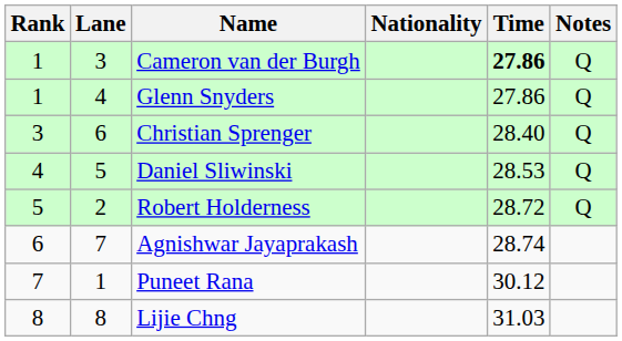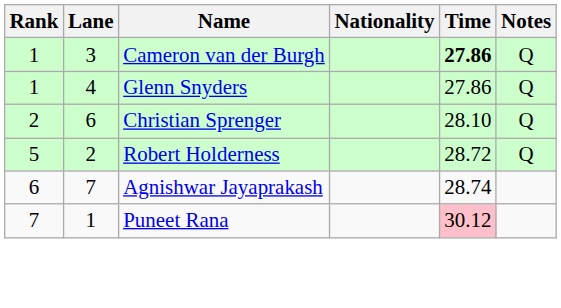 <table class="wikitable sortable" style="text-align:center">
 <tr>
 <th>Rank</th>
 <th>Lane</th>
 <th>Name</th>
 <th>Nationality</th>
 <th>Time</th>
 <th>Notes</th>
 </tr>
 <tr bgcolor=ccffcc>
 <td>1</td>
 <td>3</td>
 <td align=left><a href='#'>Cameron van der Burgh</a></td>
 <td align=left></td>
 <td><strong>27.86</strong></td>
 <td>Q</td>
 </tr>
 <tr bgcolor=ccffcc>
 <td>1</td>
 <td>4</td>
 <td align=left><a href='#'>Glenn Snyders</a></td>
 <td align=left></td>
 <td>27.86</td>
 <td>Q</td>
 </tr>
 <tr bgcolor=ccffcc>
-<td>3</td>
+<td>2</td>
 <td>6</td>
 <td align=left><a href='#'>Christian Sprenger</a></td>
 <td align=left></td>
-<td>28.40</td>
-<td>Q</td>
-</tr>
-<tr bgcolor=ccffcc>
-<td>4</td>
-<td>5</td>
-<td align=left><a href='#'>Daniel Sliwinski</a></td>
-<td align=left></td>
-<td>28.53</td>
+<td>28.10</td>
 <td>Q</td>
 </tr>
 <tr bgcolor=ccffcc>
 <td>5</td>
 <td>2</td>
 <td align=left><a href='#'>Robert Holderness</a></td>
 <td align=left></td>
 <td>28.72</td>
 <td>Q</td>
 </tr>
 <tr>
 <td>6</td>
 <td>7</td>
 <td align=left><a href='#'>Agnishwar Jayaprakash</a></td>
 <td align=left></td>
 <td>28.74</td>
 <td></td>
 </tr>
 <tr>
 <td>7</td>
 <td>1</td>
 <td align=left><a href='#'>Puneet Rana</a></td>
 <td align=left></td>
-<td>30.12</td>
-<td></td>
-</tr>
-<tr>
-<td>8</td>
-<td>8</td>
-<td align=left><a href='#'>Lijie Chng</a></td>
-<td align=left></td>
-<td>31.03</td>
+<td style="background: pink;">30.12</td>
 <td></td>
 </tr>
 </table>
